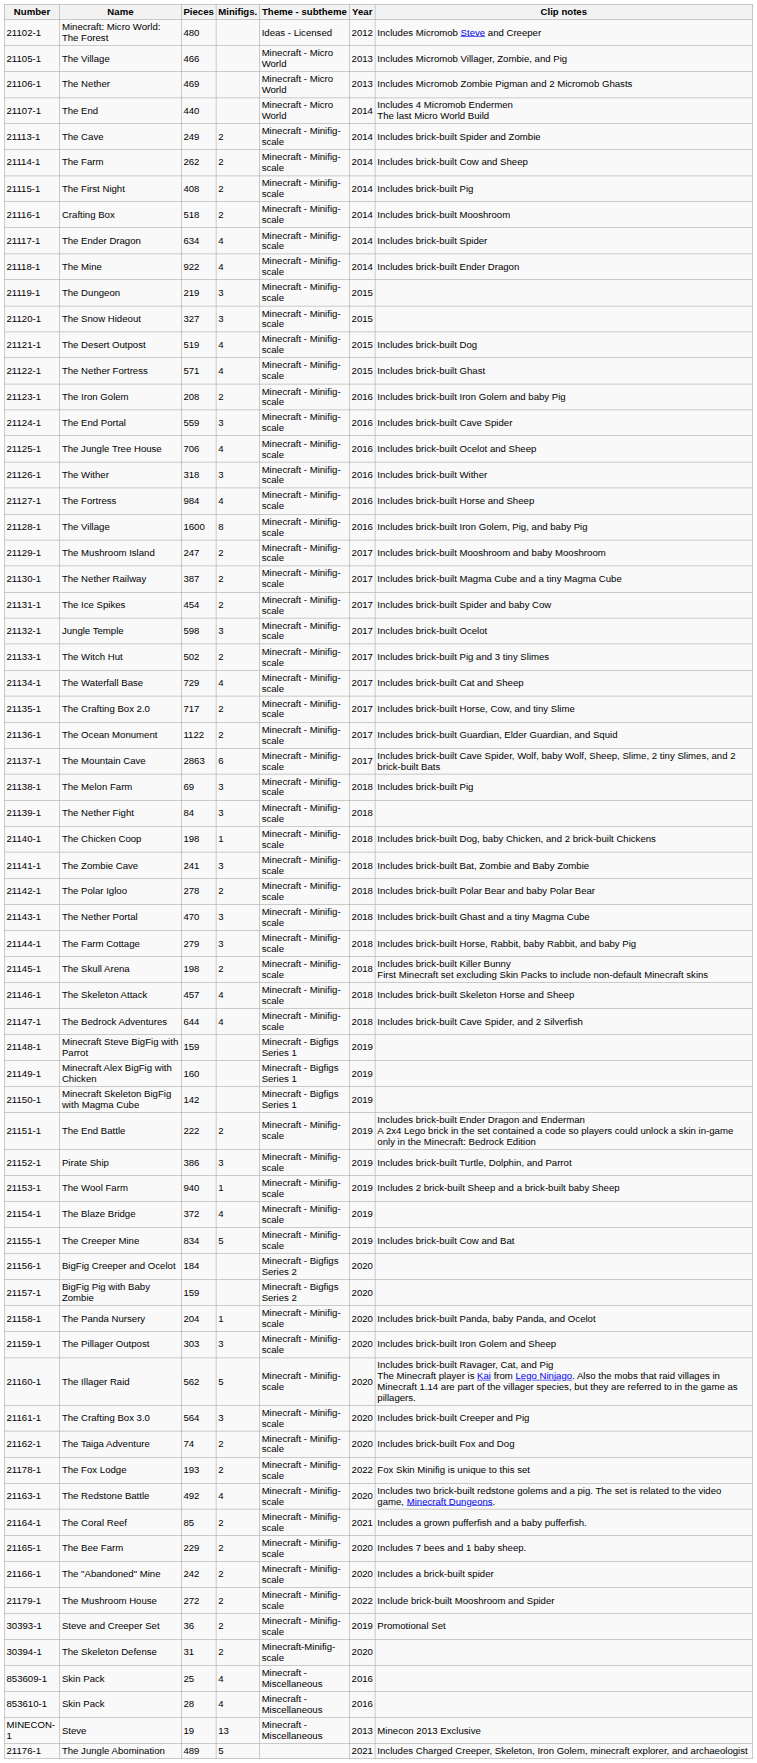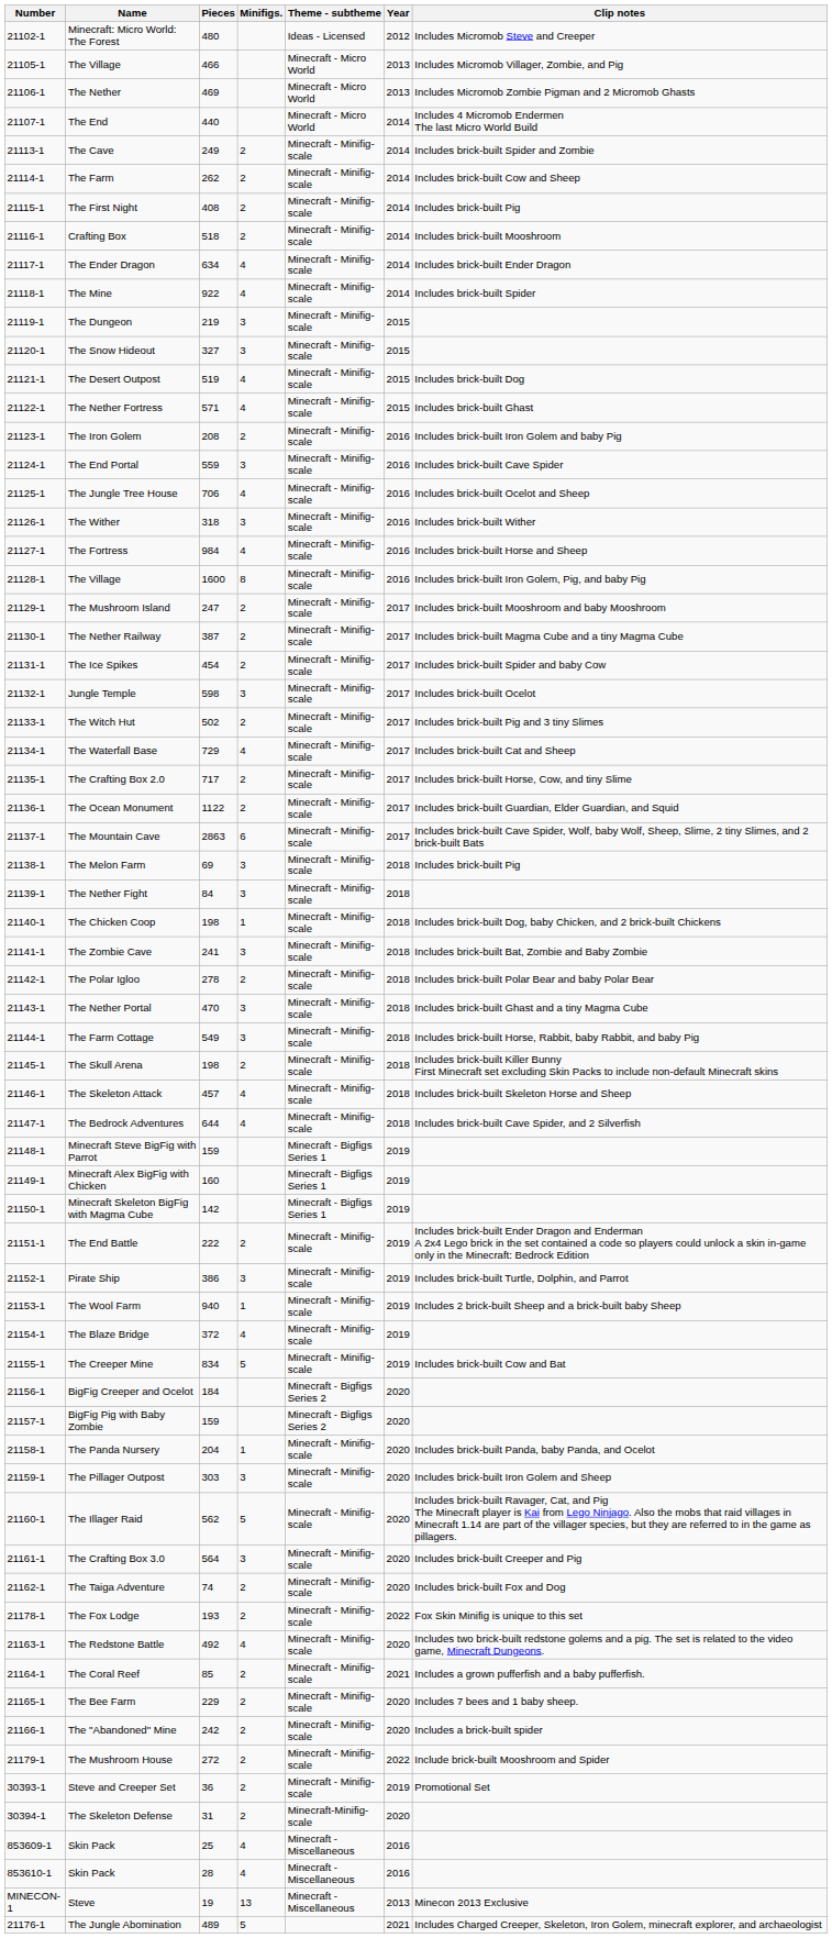 <table class="wikitable sortable">
 <tr>
 <th>Number</th>
 <th>Name</th>
 <th>Pieces</th>
 <th>Minifigs.</th>
 <th>Theme - subtheme</th>
 <th>Year</th>
 <th>Clip notes</th>
 </tr>
 <tr>
 <td>21102-1</td>
 <td>Minecraft: Micro World: The Forest</td>
 <td>480</td>
 <td></td>
 <td>Ideas - Licensed</td>
 <td>2012</td>
 <td>Includes Micromob <a href='#'>Steve</a> and Creeper</td>
 </tr>
 <tr>
 <td>21105-1</td>
 <td>The Village</td>
 <td>466</td>
 <td></td>
 <td>Minecraft - Micro World</td>
 <td>2013</td>
 <td>Includes Micromob Villager, Zombie, and Pig</td>
 </tr>
 <tr>
 <td>21106-1</td>
 <td>The Nether</td>
 <td>469</td>
 <td></td>
 <td>Minecraft - Micro World</td>
 <td>2013</td>
 <td>Includes Micromob Zombie Pigman and 2 Micromob Ghasts</td>
 </tr>
 <tr>
 <td>21107-1</td>
 <td>The End</td>
 <td>440</td>
 <td></td>
 <td>Minecraft - Micro World</td>
 <td>2014</td>
 <td>Includes 4 Micromob Endermen<br>The last Micro World Build</td>
 </tr>
 <tr>
 <td>21113-1</td>
 <td>The Cave</td>
 <td>249</td>
 <td>2</td>
 <td>Minecraft - Minifig-scale</td>
 <td>2014</td>
 <td>Includes brick-built Spider and Zombie</td>
 </tr>
 <tr>
 <td>21114-1</td>
 <td>The Farm</td>
 <td>262</td>
 <td>2</td>
 <td>Minecraft - Minifig-scale</td>
 <td>2014</td>
 <td>Includes brick-built Cow and Sheep</td>
 </tr>
 <tr>
 <td>21115-1</td>
 <td>The First Night</td>
 <td>408</td>
 <td>2</td>
 <td>Minecraft - Minifig-scale</td>
 <td>2014</td>
 <td>Includes brick-built Pig</td>
 </tr>
 <tr>
 <td>21116-1</td>
 <td>Crafting Box</td>
 <td>518</td>
 <td>2</td>
 <td>Minecraft - Minifig-scale</td>
 <td>2014</td>
 <td>Includes brick-built Mooshroom</td>
 </tr>
 <tr>
 <td>21117-1</td>
 <td>The Ender Dragon</td>
 <td>634</td>
 <td>4</td>
 <td>Minecraft - Minifig-scale</td>
 <td>2014</td>
-<td>Includes brick-built Spider</td>
+<td>Includes brick-built Ender Dragon</td>
 </tr>
 <tr>
 <td>21118-1</td>
 <td>The Mine</td>
 <td>922</td>
 <td>4</td>
 <td>Minecraft - Minifig-scale</td>
 <td>2014</td>
-<td>Includes brick-built Ender Dragon</td>
+<td>Includes brick-built Spider</td>
 </tr>
 <tr>
 <td>21119-1</td>
 <td>The Dungeon</td>
 <td>219</td>
 <td>3</td>
 <td>Minecraft - Minifig-scale</td>
 <td>2015</td>
 <td></td>
 </tr>
 <tr>
 <td>21120-1</td>
 <td>The Snow Hideout</td>
 <td>327</td>
 <td>3</td>
 <td>Minecraft - Minifig-scale</td>
 <td>2015</td>
 <td></td>
 </tr>
 <tr>
 <td>21121-1</td>
 <td>The Desert Outpost</td>
 <td>519</td>
 <td>4</td>
 <td>Minecraft - Minifig-scale</td>
 <td>2015</td>
 <td>Includes brick-built Dog</td>
 </tr>
 <tr>
 <td>21122-1</td>
 <td>The Nether Fortress</td>
 <td>571</td>
 <td>4</td>
 <td>Minecraft - Minifig-scale</td>
 <td>2015</td>
 <td>Includes brick-built Ghast</td>
 </tr>
 <tr>
 <td>21123-1</td>
 <td>The Iron Golem</td>
 <td>208</td>
 <td>2</td>
 <td>Minecraft - Minifig-scale</td>
 <td>2016</td>
 <td>Includes brick-built Iron Golem and baby Pig</td>
 </tr>
 <tr>
 <td>21124-1</td>
 <td>The End Portal</td>
 <td>559</td>
 <td>3</td>
 <td>Minecraft - Minifig-scale</td>
 <td>2016</td>
 <td>Includes brick-built Cave Spider</td>
 </tr>
 <tr>
 <td>21125-1</td>
 <td>The Jungle Tree House</td>
 <td>706</td>
 <td>4</td>
 <td>Minecraft - Minifig-scale</td>
 <td>2016</td>
 <td>Includes brick-built Ocelot and Sheep</td>
 </tr>
 <tr>
 <td>21126-1</td>
 <td>The Wither</td>
 <td>318</td>
 <td>3</td>
 <td>Minecraft - Minifig-scale</td>
 <td>2016</td>
 <td>Includes brick-built Wither</td>
 </tr>
 <tr>
 <td>21127-1</td>
 <td>The Fortress</td>
 <td>984</td>
 <td>4</td>
 <td>Minecraft - Minifig-scale</td>
 <td>2016</td>
 <td>Includes brick-built Horse and Sheep</td>
 </tr>
 <tr>
 <td>21128-1</td>
 <td>The Village</td>
 <td>1600</td>
 <td>8</td>
 <td>Minecraft - Minifig-scale</td>
 <td>2016</td>
 <td>Includes brick-built Iron Golem, Pig, and baby Pig</td>
 </tr>
 <tr>
 <td>21129-1</td>
 <td>The Mushroom Island</td>
 <td>247</td>
 <td>2</td>
 <td>Minecraft - Minifig-scale</td>
 <td>2017</td>
 <td>Includes brick-built Mooshroom and baby Mooshroom</td>
 </tr>
 <tr>
 <td>21130-1</td>
 <td>The Nether Railway</td>
 <td>387</td>
 <td>2</td>
 <td>Minecraft - Minifig-scale</td>
 <td>2017</td>
 <td>Includes brick-built Magma Cube and a tiny Magma Cube</td>
 </tr>
 <tr>
 <td>21131-1</td>
 <td>The Ice Spikes</td>
 <td>454</td>
 <td>2</td>
 <td>Minecraft - Minifig-scale</td>
 <td>2017</td>
 <td>Includes brick-built Spider and baby Cow</td>
 </tr>
 <tr>
 <td>21132-1</td>
 <td>Jungle Temple</td>
 <td>598</td>
 <td>3</td>
 <td>Minecraft - Minifig-scale</td>
 <td>2017</td>
 <td>Includes brick-built Ocelot</td>
 </tr>
 <tr>
 <td>21133-1</td>
 <td>The Witch Hut</td>
 <td>502</td>
 <td>2</td>
 <td>Minecraft - Minifig-scale</td>
 <td>2017</td>
 <td>Includes brick-built Pig and 3 tiny Slimes</td>
 </tr>
 <tr>
 <td>21134-1</td>
 <td>The Waterfall Base</td>
 <td>729</td>
 <td>4</td>
 <td>Minecraft - Minifig-scale</td>
 <td>2017</td>
 <td>Includes brick-built Cat and Sheep</td>
 </tr>
 <tr>
 <td>21135-1</td>
 <td>The Crafting Box 2.0</td>
 <td>717</td>
 <td>2</td>
 <td>Minecraft - Minifig-scale</td>
 <td>2017</td>
 <td>Includes brick-built Horse, Cow, and tiny Slime</td>
 </tr>
 <tr>
 <td>21136-1</td>
 <td>The Ocean Monument</td>
 <td>1122</td>
 <td>2</td>
 <td>Minecraft - Minifig-scale</td>
 <td>2017</td>
 <td>Includes brick-built Guardian, Elder Guardian, and Squid</td>
 </tr>
 <tr>
 <td>21137-1</td>
 <td>The Mountain Cave</td>
 <td>2863</td>
 <td>6</td>
 <td>Minecraft - Minifig-scale</td>
 <td>2017</td>
 <td>Includes brick-built Cave Spider, Wolf, baby Wolf, Sheep, Slime, 2 tiny Slimes, and 2 brick-built Bats</td>
 </tr>
 <tr>
 <td>21138-1</td>
 <td>The Melon Farm</td>
 <td>69</td>
 <td>3</td>
 <td>Minecraft - Minifig-scale</td>
 <td>2018</td>
 <td>Includes brick-built Pig</td>
 </tr>
 <tr>
 <td>21139-1</td>
 <td>The Nether Fight</td>
 <td>84</td>
 <td>3</td>
 <td>Minecraft - Minifig-scale</td>
 <td>2018</td>
 <td></td>
 </tr>
 <tr>
 <td>21140-1</td>
 <td>The Chicken Coop</td>
 <td>198</td>
 <td>1</td>
 <td>Minecraft - Minifig-scale</td>
 <td>2018</td>
 <td>Includes brick-built Dog, baby Chicken, and 2 brick-built Chickens</td>
 </tr>
 <tr>
 <td>21141-1</td>
 <td>The Zombie Cave</td>
 <td>241</td>
 <td>3</td>
 <td>Minecraft - Minifig-scale</td>
 <td>2018</td>
 <td>Includes brick-built Bat, Zombie and Baby Zombie</td>
 </tr>
 <tr>
 <td>21142-1</td>
 <td>The Polar Igloo</td>
 <td>278</td>
 <td>2</td>
 <td>Minecraft - Minifig-scale</td>
 <td>2018</td>
 <td>Includes brick-built Polar Bear and baby Polar Bear</td>
 </tr>
 <tr>
 <td>21143-1</td>
 <td>The Nether Portal</td>
 <td>470</td>
 <td>3</td>
 <td>Minecraft - Minifig-scale</td>
 <td>2018</td>
 <td>Includes brick-built Ghast and a tiny Magma Cube</td>
 </tr>
 <tr>
 <td>21144-1</td>
 <td>The Farm Cottage</td>
-<td>279</td>
+<td>549</td>
 <td>3</td>
 <td>Minecraft - Minifig-scale</td>
 <td>2018</td>
 <td>Includes brick-built Horse, Rabbit, baby Rabbit, and baby Pig</td>
 </tr>
 <tr>
 <td>21145-1</td>
 <td>The Skull Arena</td>
 <td>198</td>
 <td>2</td>
 <td>Minecraft - Minifig-scale</td>
 <td>2018</td>
 <td>Includes brick-built Killer Bunny<br>First Minecraft set excluding Skin Packs to include non-default Minecraft skins</td>
 </tr>
 <tr>
 <td>21146-1</td>
 <td>The Skeleton Attack</td>
 <td>457</td>
 <td>4</td>
 <td>Minecraft - Minifig-scale</td>
 <td>2018</td>
 <td>Includes brick-built Skeleton Horse and Sheep</td>
 </tr>
 <tr>
 <td>21147-1</td>
 <td>The Bedrock Adventures</td>
 <td>644</td>
 <td>4</td>
 <td>Minecraft - Minifig-scale</td>
 <td>2018</td>
 <td>Includes brick-built Cave Spider, and 2 Silverfish</td>
 </tr>
 <tr>
 <td>21148-1</td>
 <td>Minecraft Steve BigFig with Parrot</td>
 <td>159</td>
 <td></td>
 <td>Minecraft - Bigfigs Series 1</td>
 <td>2019</td>
 <td></td>
 </tr>
 <tr>
 <td>21149-1</td>
 <td>Minecraft Alex BigFig with Chicken</td>
 <td>160</td>
 <td></td>
 <td>Minecraft - Bigfigs Series 1</td>
 <td>2019</td>
 <td></td>
 </tr>
 <tr>
 <td>21150-1</td>
 <td>Minecraft Skeleton BigFig with Magma Cube</td>
 <td>142</td>
 <td></td>
 <td>Minecraft - Bigfigs Series 1</td>
 <td>2019</td>
 <td></td>
 </tr>
 <tr>
 <td>21151-1</td>
 <td>The End Battle</td>
 <td>222</td>
 <td>2</td>
 <td>Minecraft - Minifig-scale</td>
 <td>2019</td>
 <td>Includes brick-built Ender Dragon and Enderman<br>A 2x4 Lego brick in the set contained a code so players could unlock a skin in-game only in the Minecraft: Bedrock Edition</td>
 </tr>
 <tr>
 <td>21152-1</td>
 <td>Pirate Ship</td>
 <td>386</td>
 <td>3</td>
 <td>Minecraft - Minifig-scale</td>
 <td>2019</td>
 <td>Includes brick-built Turtle, Dolphin, and Parrot</td>
 </tr>
 <tr>
 <td>21153-1</td>
 <td>The Wool Farm</td>
 <td>940</td>
 <td>1</td>
 <td>Minecraft - Minifig-scale</td>
 <td>2019</td>
 <td>Includes 2 brick-built Sheep and a brick-built baby Sheep</td>
 </tr>
 <tr>
 <td>21154-1</td>
 <td>The Blaze Bridge</td>
 <td>372</td>
 <td>4</td>
 <td>Minecraft - Minifig-scale</td>
 <td>2019</td>
 <td></td>
 </tr>
 <tr>
 <td>21155-1</td>
 <td>The Creeper Mine</td>
 <td>834</td>
 <td>5</td>
 <td>Minecraft - Minifig-scale</td>
 <td>2019</td>
 <td>Includes brick-built Cow and Bat</td>
 </tr>
 <tr>
 <td>21156-1</td>
 <td>BigFig Creeper and Ocelot</td>
 <td>184</td>
 <td></td>
 <td>Minecraft - Bigfigs Series 2</td>
 <td>2020</td>
 <td></td>
 </tr>
 <tr>
 <td>21157-1</td>
 <td>BigFig Pig with Baby Zombie</td>
 <td>159</td>
 <td></td>
 <td>Minecraft - Bigfigs Series 2</td>
 <td>2020</td>
 <td></td>
 </tr>
 <tr>
 <td>21158-1</td>
 <td>The Panda Nursery</td>
 <td>204</td>
 <td>1</td>
 <td>Minecraft - Minifig-scale</td>
 <td>2020</td>
 <td>Includes brick-built Panda, baby Panda, and Ocelot</td>
 </tr>
 <tr>
 <td>21159-1</td>
 <td>The Pillager Outpost</td>
 <td>303</td>
 <td>3</td>
 <td>Minecraft - Minifig-scale</td>
 <td>2020</td>
 <td>Includes brick-built Iron Golem and Sheep</td>
 </tr>
 <tr>
 <td>21160-1</td>
 <td>The Illager Raid</td>
 <td>562</td>
 <td>5</td>
 <td>Minecraft - Minifig-scale</td>
 <td>2020</td>
 <td>Includes brick-built Ravager, Cat, and Pig<br>The Minecraft player is <a href='#'>Kai</a> from <a href='#'>Lego Ninjago</a>. Also the mobs that raid villages in Minecraft 1.14 are part of the villager species, but they are referred to in the game as pillagers.</td>
 </tr>
 <tr>
 <td>21161-1</td>
 <td>The Crafting Box 3.0</td>
 <td>564</td>
 <td>3</td>
 <td>Minecraft - Minifig-scale</td>
 <td>2020</td>
 <td>Includes brick-built Creeper and Pig</td>
 </tr>
 <tr>
 <td>21162-1</td>
 <td>The Taiga Adventure</td>
 <td>74</td>
 <td>2</td>
 <td>Minecraft - Minifig-scale</td>
 <td>2020</td>
 <td>Includes brick-built Fox and Dog</td>
 </tr>
 <tr>
 <td>21178-1</td>
 <td>The Fox Lodge</td>
 <td>193</td>
 <td>2</td>
 <td>Minecraft - Minifig-scale</td>
 <td>2022</td>
 <td>Fox Skin Minifig is unique to this set</td>
 </tr>
 <tr>
 <td>21163-1</td>
 <td>The Redstone Battle</td>
 <td>492</td>
 <td>4</td>
 <td>Minecraft - Minifig-scale</td>
 <td>2020</td>
 <td>Includes two brick-built redstone golems and a pig. The set is related to the video game, <a href='#'>Minecraft Dungeons</a>.</td>
 </tr>
 <tr>
 <td>21164-1</td>
 <td>The Coral Reef</td>
 <td>85</td>
 <td>2</td>
 <td>Minecraft - Minifig-scale</td>
 <td>2021</td>
 <td>Includes a grown pufferfish and a baby pufferfish.</td>
 </tr>
 <tr>
 <td>21165-1</td>
 <td>The Bee Farm</td>
 <td>229</td>
 <td>2</td>
 <td>Minecraft - Minifig-scale</td>
 <td>2020</td>
 <td>Includes 7 bees and 1 baby sheep.</td>
 </tr>
 <tr>
 <td>21166-1</td>
 <td>The "Abandoned" Mine</td>
 <td>242</td>
 <td>2</td>
 <td>Minecraft - Minifig-scale</td>
 <td>2020</td>
 <td>Includes a brick-built spider</td>
 </tr>
 <tr>
 <td>21179-1</td>
 <td>The Mushroom House</td>
 <td>272</td>
 <td>2</td>
 <td>Minecraft - Minifig-scale</td>
 <td>2022</td>
 <td>Include brick-built Mooshroom and Spider</td>
 </tr>
 <tr>
 <td>30393-1</td>
 <td>Steve and Creeper Set</td>
 <td>36</td>
 <td>2</td>
 <td>Minecraft - Minifig-scale</td>
 <td>2019</td>
 <td>Promotional Set</td>
 </tr>
 <tr>
 <td>30394-1</td>
 <td>The Skeleton Defense</td>
 <td>31</td>
 <td>2</td>
 <td>Minecraft-Minifig-scale</td>
 <td>2020</td>
 <td></td>
 </tr>
 <tr>
 <td>853609-1</td>
 <td>Skin Pack</td>
 <td>25</td>
 <td>4</td>
 <td>Minecraft - Miscellaneous</td>
 <td>2016</td>
 <td></td>
 </tr>
 <tr>
 <td>853610-1</td>
 <td>Skin Pack</td>
 <td>28</td>
 <td>4</td>
 <td>Minecraft - Miscellaneous</td>
 <td>2016</td>
 <td></td>
 </tr>
 <tr>
 <td>MINECON-1</td>
 <td>Steve</td>
 <td>19</td>
 <td>13</td>
 <td>Minecraft - Miscellaneous</td>
 <td>2013</td>
 <td>Minecon 2013 Exclusive</td>
 </tr>
 <tr>
 <td>21176-1</td>
 <td>The Jungle Abomination</td>
 <td>489</td>
 <td>5</td>
 <td></td>
 <td>2021</td>
 <td>Includes Charged Creeper, Skeleton, Iron Golem, minecraft explorer, and archaeologist</td>
 </tr>
 </table>
